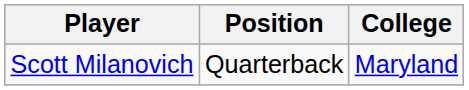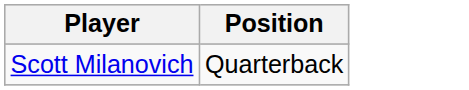 <table class="wikitable">
 <tr>
 <th>Player</th>
 <th>Position</th>
-<th>College</th>
 </tr>
 <tr>
 <td><a href='#'>Scott Milanovich</a></td>
 <td>Quarterback</td>
-<td><a href='#'>Maryland</a></td>
 </tr>
 </table>
